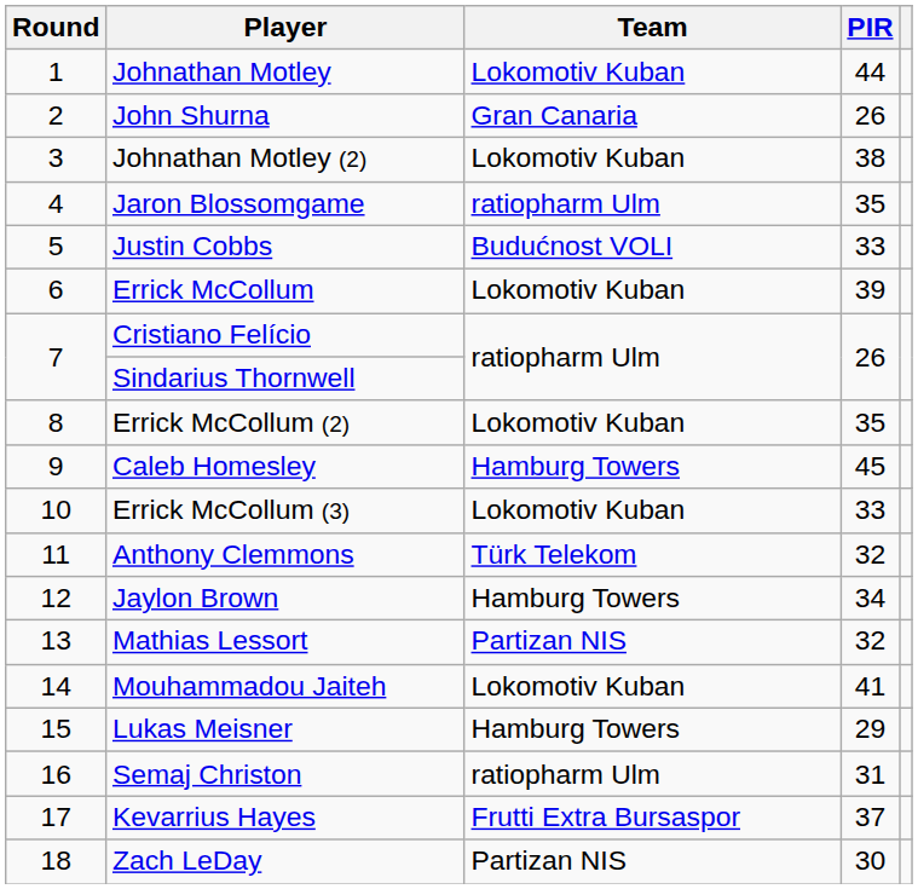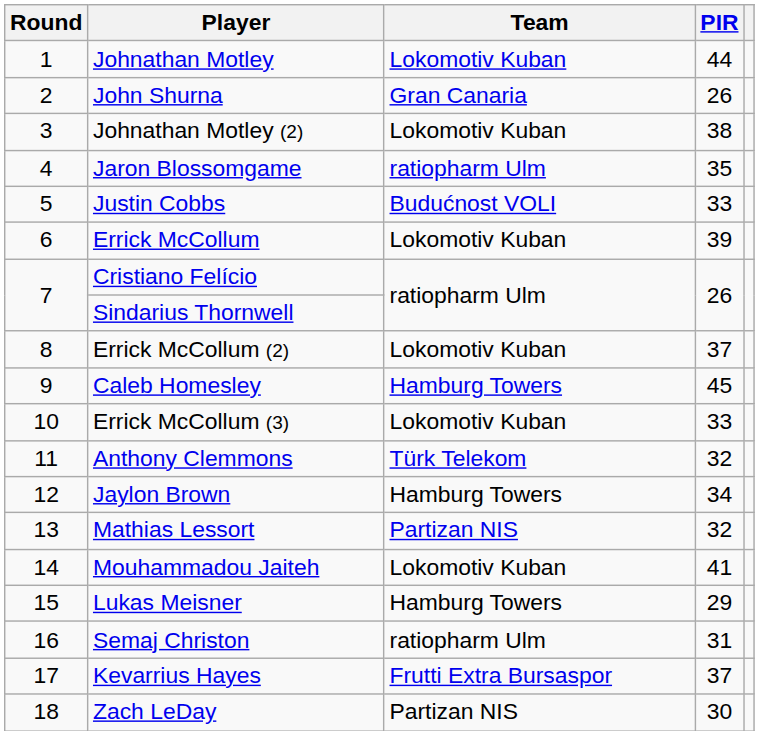 <table class="wikitable sortable" style="text-align: center;">
 <tr>
 <th>Round</th>
 <th style="width:200px;">Player</th>
 <th style="width:210px;">Team</th>
 <th><a href='#'>PIR</a></th>
 <th></th>
 </tr>
 <tr>
 <td>1</td>
 <td style="text-align:left;"> <a href='#'>Johnathan Motley</a></td>
 <td style="text-align:left;"> <a href='#'>Lokomotiv Kuban</a></td>
 <td>44</td>
 <td></td>
 </tr>
 <tr>
 <td>2</td>
 <td style="text-align:left;"> <a href='#'>John Shurna</a></td>
 <td style="text-align:left;"> <a href='#'>Gran Canaria</a></td>
 <td>26</td>
 <td></td>
 </tr>
 <tr>
 <td>3</td>
 <td style="text-align:left;"> Johnathan Motley <small>(2)</small></td>
 <td style="text-align:left;"> Lokomotiv Kuban</td>
 <td>38</td>
 <td></td>
 </tr>
 <tr>
 <td>4</td>
 <td style="text-align:left;"> <a href='#'>Jaron Blossomgame</a></td>
 <td style="text-align:left;"> <a href='#'>ratiopharm Ulm</a></td>
 <td>35</td>
 <td></td>
 </tr>
 <tr>
 <td>5</td>
 <td style="text-align:left;"> <a href='#'>Justin Cobbs</a></td>
 <td style="text-align:left;"> <a href='#'>Budućnost VOLI</a></td>
 <td>33</td>
 <td></td>
 </tr>
 <tr>
 <td>6</td>
 <td style="text-align:left;"> <a href='#'>Errick McCollum</a></td>
 <td style="text-align:left;"> Lokomotiv Kuban</td>
 <td>39</td>
 <td></td>
 </tr>
 <tr>
 <td rowspan="2">7</td>
 <td style="text-align:left;"> <a href='#'>Cristiano Felício</a></td>
 <td rowspan="2" style="text-align:left;"> ratiopharm Ulm</td>
 <td rowspan="2">26</td>
 <td rowspan="2"></td>
 </tr>
 <tr>
 <td style="text-align:left;"> <a href='#'>Sindarius Thornwell</a></td>
 </tr>
 <tr>
 <td>8</td>
 <td style="text-align:left;"> Errick McCollum <small>(2)</small></td>
 <td style="text-align:left;"> Lokomotiv Kuban</td>
-<td>35</td>
+<td>37</td>
 <td></td>
 </tr>
 <tr>
 <td>9</td>
 <td style="text-align:left;"> <a href='#'>Caleb Homesley</a></td>
 <td style="text-align:left;"> <a href='#'>Hamburg Towers</a></td>
 <td>45</td>
 <td></td>
 </tr>
 <tr>
 <td>10</td>
 <td style="text-align:left;"> Errick McCollum <small>(3)</small></td>
 <td style="text-align:left;"> Lokomotiv Kuban</td>
 <td>33</td>
 <td></td>
 </tr>
 <tr>
 <td>11</td>
 <td style="text-align:left;"> <a href='#'>Anthony Clemmons</a></td>
 <td style="text-align:left;"> <a href='#'>Türk Telekom</a></td>
 <td>32</td>
 <td></td>
 </tr>
 <tr>
 <td>12</td>
 <td style="text-align:left;"> <a href='#'>Jaylon Brown</a></td>
 <td style="text-align:left;"> Hamburg Towers</td>
 <td>34</td>
 <td></td>
 </tr>
 <tr>
 <td>13</td>
 <td style="text-align:left;"> <a href='#'>Mathias Lessort</a></td>
 <td style="text-align:left;"> <a href='#'>Partizan NIS</a></td>
 <td>32</td>
 <td></td>
 </tr>
 <tr>
 <td>14</td>
 <td style="text-align:left;"> <a href='#'>Mouhammadou Jaiteh</a></td>
 <td style="text-align:left;"> Lokomotiv Kuban</td>
 <td>41</td>
 <td></td>
 </tr>
 <tr>
 <td>15</td>
 <td style="text-align:left;"> <a href='#'>Lukas Meisner</a></td>
 <td style="text-align:left;"> Hamburg Towers</td>
 <td>29</td>
 <td></td>
 </tr>
 <tr>
 <td>16</td>
 <td style="text-align:left;"> <a href='#'>Semaj Christon</a></td>
 <td style="text-align:left;"> ratiopharm Ulm</td>
 <td>31</td>
 <td></td>
 </tr>
 <tr>
 <td>17</td>
 <td style="text-align:left;"> <a href='#'>Kevarrius Hayes</a></td>
 <td style="text-align:left;"> <a href='#'>Frutti Extra Bursaspor</a></td>
 <td>37</td>
 <td></td>
 </tr>
 <tr>
 <td>18</td>
 <td style="text-align:left;"> <a href='#'>Zach LeDay</a></td>
 <td style="text-align:left;"> Partizan NIS</td>
 <td>30</td>
 <td></td>
 </tr>
 </table>
